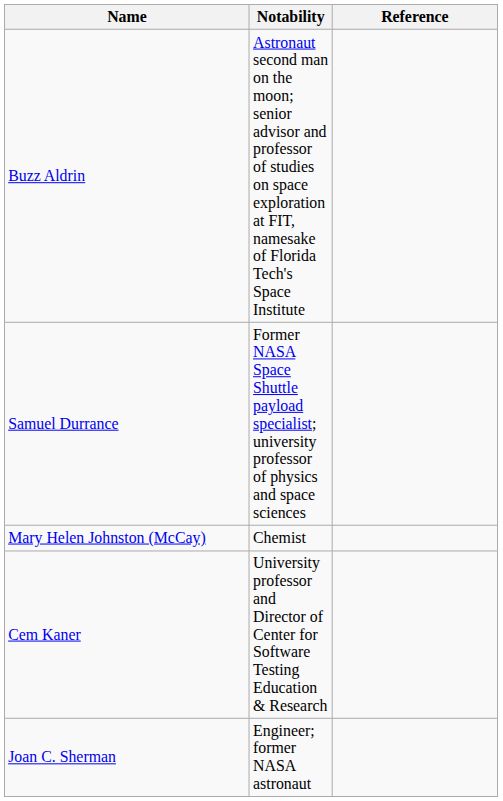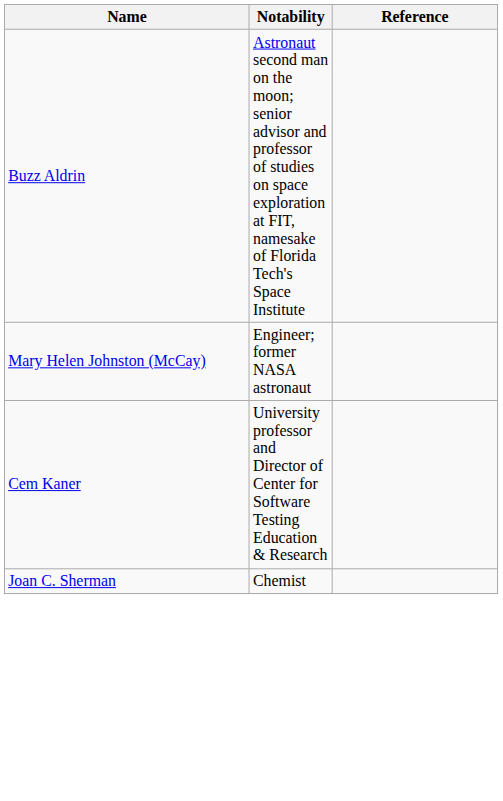 <table class="wikitable sortable" style="width: 80%;">
 <tr valign="top">
 <th style="width: 15em;">Name</th>
 <th>Notability</th>
 <th class="unsortable"  style="width: 10em;">Reference</th>
 </tr>
 <tr>
 <td><a href='#'>Buzz Aldrin</a></td>
 <td><a href='#'>Astronaut</a> second man on the moon; senior advisor and professor of studies on space exploration at FIT, namesake of Florida Tech's Space Institute</td>
 <td></td>
 </tr>
 <tr>
-<td><a href='#'>Samuel Durrance</a></td>
-<td>Former <a href='#'>NASA</a> <a href='#'>Space Shuttle</a> <a href='#'>payload specialist</a>; university professor of physics and space sciences</td>
-<td></td>
-</tr>
-<tr>
 <td><a href='#'>Mary Helen Johnston (McCay)</a></td>
-<td>Chemist</td>
+<td>Engineer; former NASA astronaut</td>
 <td></td>
 </tr>
 <tr>
 <td><a href='#'>Cem Kaner</a></td>
 <td>University professor and Director of Center for Software Testing Education & Research</td>
 <td></td>
 </tr>
 <tr>
 <td><a href='#'>Joan C. Sherman</a></td>
-<td>Engineer; former NASA astronaut</td>
+<td>Chemist</td>
 <td></td>
 </tr>
 <tr>
 </tr>
 </table>
